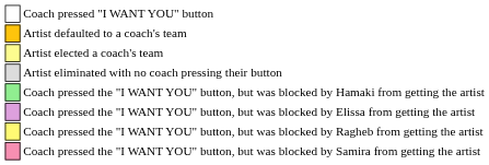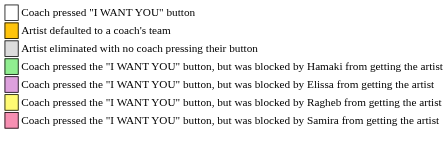 <table class="toccolours" style="font-size: 90%; white-space: nowrap;">
 <tr>
 <td style="background:white; border:1px solid black;"> <strong></strong> </td>
 <td>Coach pressed "I WANT YOU" button</td>
 </tr>
 <tr>
 <td style="background:#ffc40c; border:1px solid black;">    </td>
 <td>Artist defaulted to a coach's team</td>
-</tr>
-<tr>
-<td style="background:#fdfc8f; border:1px solid black;">    </td>
-<td style="padding-right: 8px">Artist elected a coach's team</td>
 </tr>
 <tr>
 <td style="background:#dcdcdc; border:1px solid black;">    </td>
 <td>Artist eliminated with no coach pressing their button</td>
 </tr>
 <tr>
 <td style="background:#90ee90; border:1px solid black;"> <strong></strong></td>
 <td>Coach pressed the "I WANT YOU" button, but was blocked by Hamaki from getting the artist</td>
 </tr>
 <tr>
 <td style="background:#dda0dd; border:1px solid black;"> <strong></strong></td>
 <td>Coach pressed the "I WANT YOU" button, but was blocked by Elissa from getting the artist</td>
 </tr>
 <tr>
 <td style="background:#fffa73; border:1px solid black;"> <strong></strong></td>
 <td>Coach pressed the "I WANT YOU" button, but was blocked by Ragheb from getting the artist</td>
 </tr>
 <tr>
 <td style="background:#f78fb2; border:1px solid black;"> <strong></strong></td>
 <td>Coach pressed the "I WANT YOU" button, but was blocked by Samira from getting the artist</td>
 </tr>
 </table>
